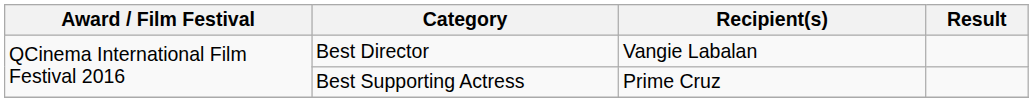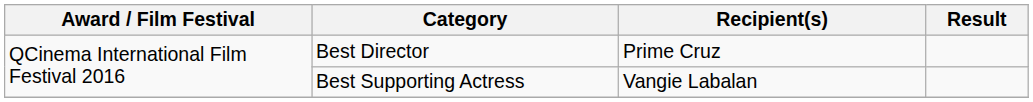 <table class="wikitable" style="width:95%;">
 <tr style="background:#ccc; text-align:center;">
 <th scope="col" style="width:30%;">Award / Film Festival</th>
 <th scope="col" style="width:30%;">Category</th>
 <th scope="col" style="width:30%;">Recipient(s)</th>
 <th scope="col" style="width:10%;">Result</th>
 </tr>
 <tr>
 <td rowspan=2>QCinema International Film Festival 2016</td>
 <td>Best Director</td>
-<td>Vangie Labalan</td>
+<td>Prime Cruz</td>
 <td></td>
 </tr>
 <tr>
 <td>Best Supporting Actress</td>
-<td>Prime Cruz</td>
+<td>Vangie Labalan</td>
 <td></td>
 </tr>
 <tr>
 </tr>
 </table>
